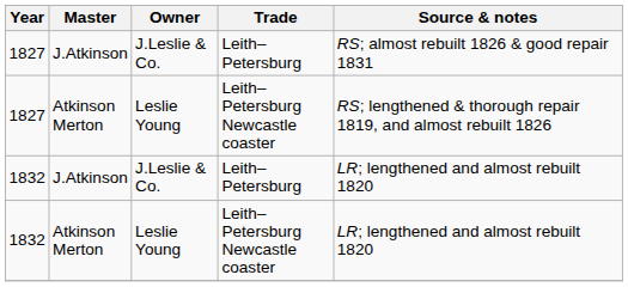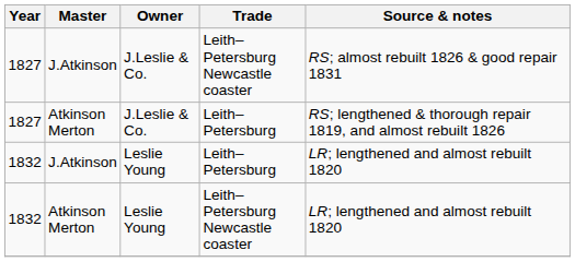 <table class=" wikitable">
 <tr>
 <th>Year</th>
 <th>Master</th>
 <th>Owner</th>
 <th>Trade</th>
 <th>Source & notes</th>
 </tr>
 <tr>
 <td>1827</td>
 <td>J.Atkinson</td>
 <td>J.Leslie & Co.</td>
-<td>Leith–Petersburg</td>
+<td>Leith–Petersburg<br>Newcastle coaster</td>
 <td><em>RS</em>; almost rebuilt 1826 & good repair 1831</td>
 </tr>
 <tr>
 <td>1827</td>
 <td>Atkinson<br>Merton</td>
-<td>Leslie<br>Young</td>
-<td>Leith–Petersburg<br>Newcastle coaster</td>
+<td>J.Leslie & Co.</td>
+<td>Leith–Petersburg</td>
 <td><em>RS</em>; lengthened & thorough repair 1819, and almost rebuilt 1826</td>
 </tr>
 <tr>
 <td>1832</td>
 <td>J.Atkinson</td>
-<td>J.Leslie & Co.</td>
+<td>Leslie<br>Young</td>
 <td>Leith–Petersburg</td>
 <td><em>LR</em>; lengthened and almost rebuilt 1820</td>
 </tr>
 <tr>
 <td>1832</td>
 <td>Atkinson<br>Merton</td>
 <td>Leslie<br>Young</td>
 <td>Leith–Petersburg<br>Newcastle coaster</td>
 <td><em>LR</em>; lengthened and almost rebuilt 1820</td>
 </tr>
 <tr>
 </tr>
 </table>
